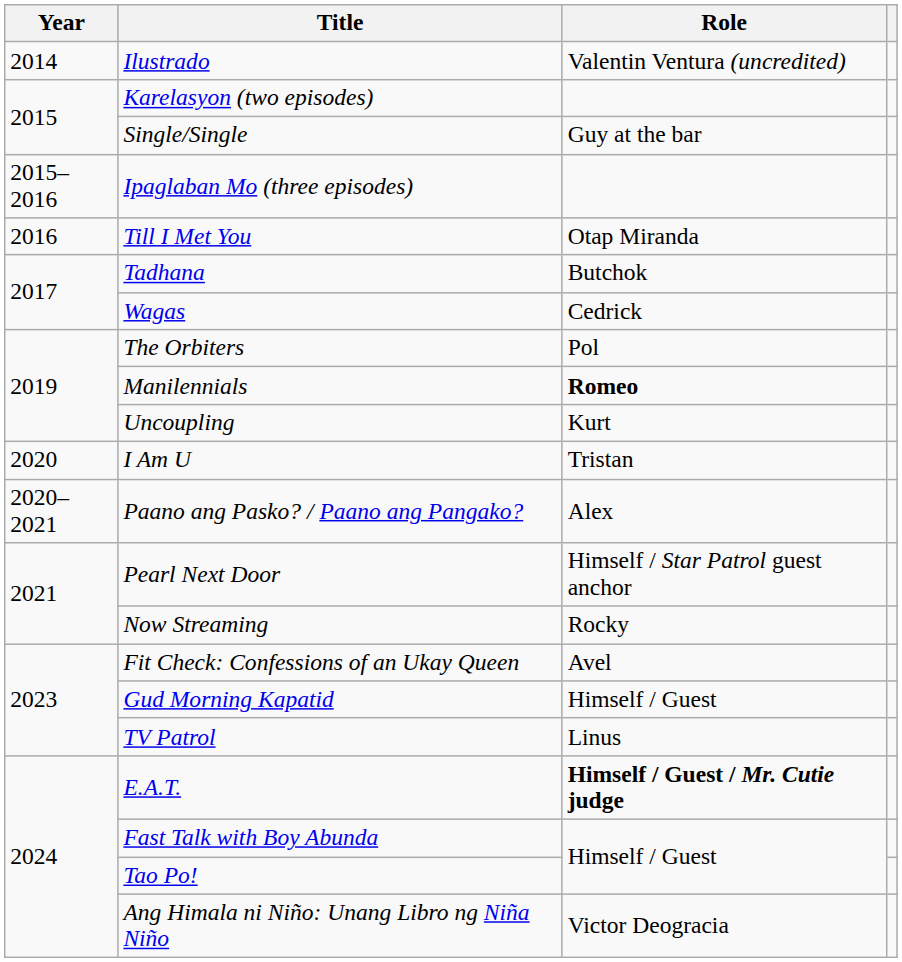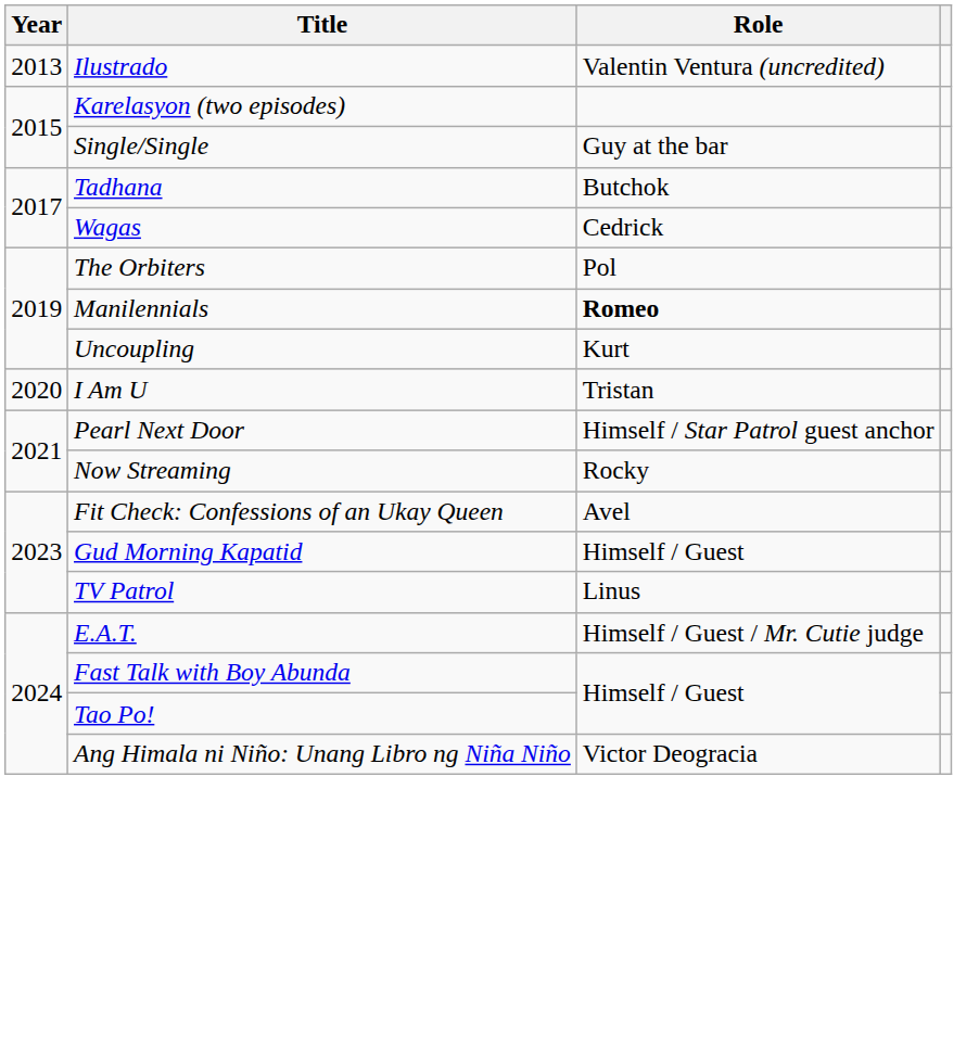 <table class="wikitable">
 <tr>
 <th>Year</th>
 <th>Title</th>
 <th>Role</th>
 <th></th>
 </tr>
 <tr>
-<td>2014</td>
+<td>2013</td>
 <td><em><a href='#'>Ilustrado</a></em></td>
 <td>Valentin Ventura <em>(uncredited)</em></td>
 <td></td>
 </tr>
 <tr>
 <td rowspan=2>2015</td>
 <td><em><a href='#'>Karelasyon</a></em> <em>(two episodes)</em></td>
 <td></td>
 <td></td>
 </tr>
 <tr>
 <td><em>Single/Single</em></td>
 <td>Guy at the bar</td>
-<td></td>
-</tr>
-<tr>
-<td>2015–2016</td>
-<td><em><a href='#'>Ipaglaban Mo</a></em> <em>(three episodes)</em></td>
-<td></td>
-<td></td>
-</tr>
-<tr>
-<td>2016</td>
-<td><em><a href='#'>Till I Met You</a></em></td>
-<td>Otap Miranda</td>
 <td></td>
 </tr>
 <tr>
 <td rowspan=2>2017</td>
 <td><em><a href='#'>Tadhana</a></em></td>
 <td>Butchok</td>
 <td></td>
 </tr>
 <tr>
 <td><em><a href='#'>Wagas</a></em></td>
 <td>Cedrick</td>
 <td></td>
 </tr>
 <tr>
 <td rowspan=3>2019</td>
 <td><em>The Orbiters</em></td>
 <td>Pol</td>
 <td></td>
 </tr>
 <tr>
 <td><em>Manilennials</em></td>
 <td><strong>Romeo</strong></td>
 <td></td>
 </tr>
 <tr>
 <td><em>Uncoupling</em></td>
 <td>Kurt</td>
 <td></td>
 </tr>
 <tr>
 <td>2020</td>
 <td><em>I Am U</em></td>
 <td>Tristan</td>
 <td></td>
 </tr>
 <tr>
-<td>2020–2021</td>
-<td><em>Paano ang Pasko? / <a href='#'>Paano ang Pangako?</a></em></td>
-<td>Alex</td>
-<td></td>
-</tr>
-<tr>
 <td rowspan=2>2021</td>
 <td><em>Pearl Next Door</em></td>
 <td>Himself / <em>Star Patrol</em> guest anchor</td>
 <td></td>
 </tr>
 <tr>
 <td><em>Now Streaming</em></td>
 <td>Rocky</td>
 <td></td>
 </tr>
 <tr>
 <td rowspan="3">2023</td>
 <td><em>Fit Check: Confessions of an Ukay Queen</em></td>
 <td>Avel</td>
 <td></td>
 </tr>
 <tr>
 <td><em><a href='#'>Gud Morning Kapatid</a></em></td>
 <td>Himself / Guest</td>
 <td></td>
 </tr>
 <tr>
 <td><em><a href='#'>TV Patrol</a></em></td>
 <td>Linus</td>
 <td></td>
 </tr>
 <tr>
 <td rowspan="4">2024</td>
 <td><em><a href='#'>E.A.T.</a></em></td>
-<td><strong>Himself / Guest / <em>Mr. Cutie</em> judge</strong></td>
+<td>Himself / Guest / <em>Mr. Cutie</em> judge</td>
 <td></td>
 </tr>
 <tr>
 <td><em><a href='#'>Fast Talk with Boy Abunda</a></em></td>
 <td rowspan="2">Himself / Guest</td>
 <td></td>
 </tr>
 <tr>
 <td><em><a href='#'>Tao Po!</a></em></td>
 <td></td>
 </tr>
 <tr>
 <td><em>Ang Himala ni Niño: Unang Libro ng <a href='#'>Niña Niño</a></em></td>
 <td>Victor Deogracia</td>
 <td></td>
 </tr>
 </table>
